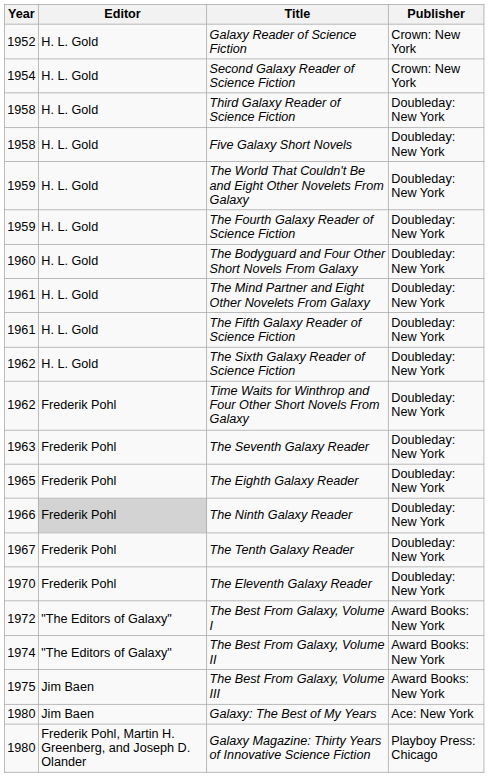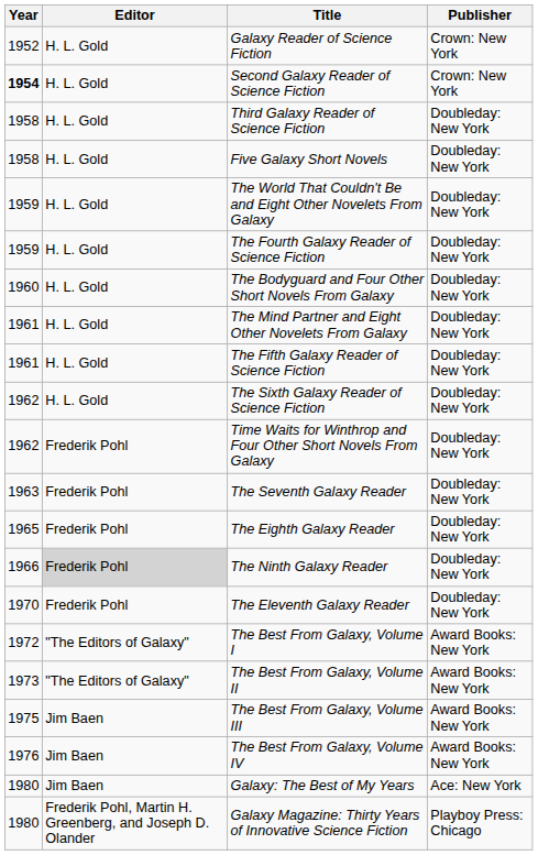 <table class="wikitable">
 <tr>
 <th>Year</th>
 <th>Editor</th>
 <th>Title</th>
 <th>Publisher</th>
 </tr>
 <tr>
 <td>1952</td>
 <td>H. L. Gold</td>
 <td><em>Galaxy Reader of Science Fiction</em></td>
 <td>Crown: New York</td>
 </tr>
 <tr>
-<td>1954</td>
+<td><strong>1954</strong></td>
 <td>H. L. Gold</td>
 <td><em>Second Galaxy Reader of Science Fiction</em></td>
 <td>Crown: New York</td>
 </tr>
 <tr>
 <td>1958</td>
 <td>H. L. Gold</td>
 <td><em>Third Galaxy Reader of Science Fiction</em></td>
 <td>Doubleday: New York</td>
 </tr>
 <tr>
 <td>1958</td>
 <td>H. L. Gold</td>
 <td><em>Five Galaxy Short Novels</em></td>
 <td>Doubleday: New York</td>
 </tr>
 <tr>
 <td>1959</td>
 <td>H. L. Gold</td>
 <td><em>The World That Couldn't Be and Eight Other Novelets From Galaxy</em></td>
 <td>Doubleday: New York</td>
 </tr>
 <tr>
 <td>1959</td>
 <td>H. L. Gold</td>
 <td><em>The Fourth Galaxy Reader of Science Fiction</em></td>
 <td>Doubleday: New York</td>
 </tr>
 <tr>
 <td>1960</td>
 <td>H. L. Gold</td>
 <td><em>The Bodyguard and Four Other Short Novels From Galaxy</em></td>
 <td>Doubleday: New York</td>
 </tr>
 <tr>
 <td>1961</td>
 <td>H. L. Gold</td>
 <td><em>The Mind Partner and Eight Other Novelets From Galaxy</em></td>
 <td>Doubleday: New York</td>
 </tr>
 <tr>
 <td>1961</td>
 <td>H. L. Gold</td>
 <td><em>The Fifth Galaxy Reader of Science Fiction</em></td>
 <td>Doubleday: New York</td>
 </tr>
 <tr>
 <td>1962</td>
 <td>H. L. Gold</td>
 <td><em>The Sixth Galaxy Reader of Science Fiction</em></td>
 <td>Doubleday: New York</td>
 </tr>
 <tr>
 <td>1962</td>
 <td>Frederik Pohl</td>
 <td><em>Time Waits for Winthrop and Four Other Short Novels From Galaxy</em></td>
 <td>Doubleday: New York</td>
 </tr>
 <tr>
 <td>1963</td>
 <td>Frederik Pohl</td>
 <td><em>The Seventh Galaxy Reader</em></td>
 <td>Doubleday: New York</td>
 </tr>
 <tr>
 <td>1965</td>
 <td>Frederik Pohl</td>
 <td><em>The Eighth Galaxy Reader</em></td>
 <td>Doubleday: New York</td>
 </tr>
 <tr>
 <td>1966</td>
 <td style="background: lightgrey;">Frederik Pohl</td>
 <td><em>The Ninth Galaxy Reader</em></td>
 <td>Doubleday: New York</td>
 </tr>
 <tr>
-<td>1967</td>
-<td>Frederik Pohl</td>
-<td><em>The Tenth Galaxy Reader</em></td>
-<td>Doubleday: New York</td>
-</tr>
-<tr>
 <td>1970</td>
 <td>Frederik Pohl</td>
 <td><em>The Eleventh Galaxy Reader</em></td>
 <td>Doubleday: New York</td>
 </tr>
 <tr>
 <td>1972</td>
 <td>"The Editors of Galaxy"</td>
 <td><em>The Best From Galaxy, Volume I</em></td>
 <td>Award Books: New York</td>
 </tr>
 <tr>
-<td>1974</td>
+<td>1973</td>
 <td>"The Editors of Galaxy"</td>
 <td><em>The Best From Galaxy, Volume II</em></td>
 <td>Award Books: New York</td>
 </tr>
 <tr>
 <td>1975</td>
 <td>Jim Baen</td>
 <td><em>The Best From Galaxy, Volume III</em></td>
+<td>Award Books: New York</td>
+</tr>
+<tr>
+<td>1976</td>
+<td>Jim Baen</td>
+<td><em>The Best From Galaxy, Volume IV</em></td>
 <td>Award Books: New York</td>
 </tr>
 <tr>
 <td>1980</td>
 <td>Jim Baen</td>
 <td><em>Galaxy: The Best of My Years</em></td>
 <td>Ace: New York</td>
 </tr>
 <tr>
 <td>1980</td>
 <td>Frederik Pohl, Martin H. Greenberg, and Joseph D. Olander</td>
 <td><em>Galaxy Magazine: Thirty Years of Innovative Science Fiction</em></td>
 <td>Playboy Press: Chicago</td>
 </tr>
 </table>
